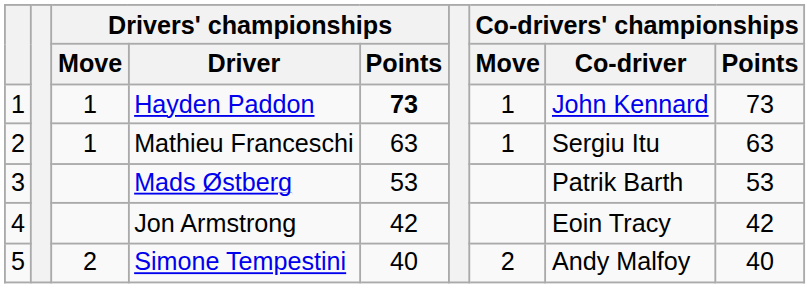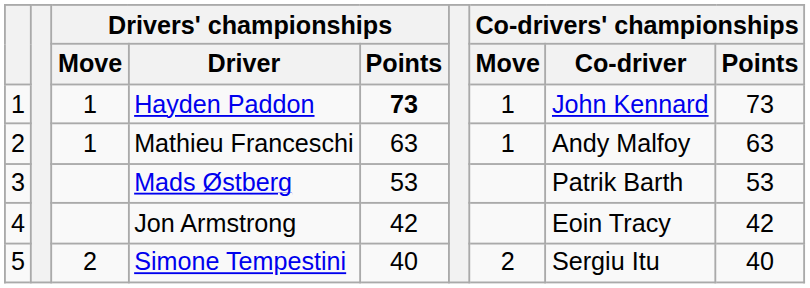 <table class="wikitable" style="font-size:85%;">
 <tr>
 <th rowspan="2"></th>
 <th rowspan="7" style="width:5px;"></th>
 <th colspan="3">Drivers' championships</th>
 <th rowspan="7" style="width:5px;"></th>
 <th colspan="3" nowrap="">Co-drivers' championships</th>
 </tr>
 <tr>
 <th>Move</th>
 <th>Driver</th>
 <th>Points</th>
 <th>Move</th>
 <th>Co-driver</th>
 <th>Points</th>
 </tr>
 <tr>
 <td align="center">1</td>
 <td align="center"> 1</td>
 <td><a href='#'>Hayden Paddon</a></td>
 <td align="center"><strong>73</strong></td>
 <td align="center"> 1</td>
 <td><a href='#'>John Kennard</a></td>
 <td align="center">73</td>
 </tr>
 <tr>
 <td align="center">2</td>
 <td align="center"> 1</td>
 <td>Mathieu Franceschi</td>
 <td align="center">63</td>
 <td align="center"> 1</td>
-<td>Sergiu Itu</td>
+<td>Andy Malfoy</td>
 <td align="center">63</td>
 </tr>
 <tr>
 <td align="center">3</td>
 <td align="center"></td>
 <td><a href='#'>Mads Østberg</a></td>
 <td align="center">53</td>
 <td align="center"></td>
 <td>Patrik Barth</td>
 <td align="center">53</td>
 </tr>
 <tr>
 <td align="center">4</td>
 <td align="center"></td>
 <td>Jon Armstrong</td>
 <td align="center">42</td>
 <td align="center"></td>
 <td>Eoin Tracy</td>
 <td align="center">42</td>
 </tr>
 <tr>
 <td align="center">5</td>
 <td align="center"> 2</td>
 <td><a href='#'>Simone Tempestini</a></td>
 <td align="center">40</td>
 <td align="center"> 2</td>
-<td>Andy Malfoy</td>
+<td>Sergiu Itu</td>
 <td align="center">40</td>
 </tr>
 </table>
